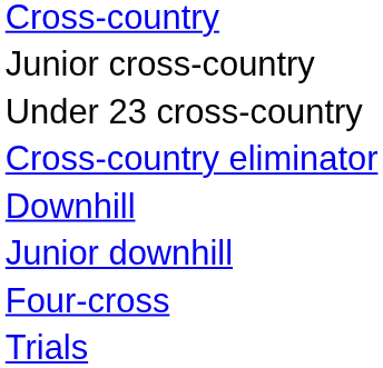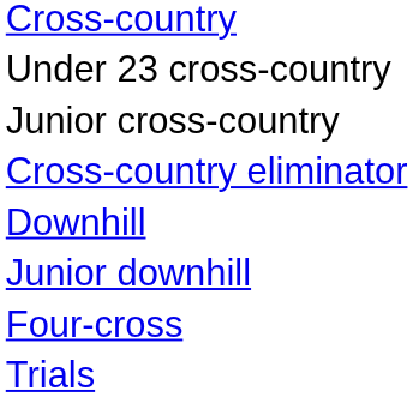 <table>
 <tr>
 <td><a href='#'>Cross-country</a><br></td>
 <td></td>
 <td></td>
 <td></td>
 </tr>
 <tr>
-<td>Junior cross-country</td>
+<td>Under 23 cross-country</td>
 <td></td>
 <td></td>
 <td></td>
 </tr>
 <tr>
-<td>Under 23 cross-country</td>
+<td>Junior cross-country</td>
 <td></td>
 <td></td>
 <td></td>
 </tr>
 <tr>
 <td><a href='#'>Cross-country eliminator</a><br></td>
 <td></td>
 <td></td>
 <td></td>
 </tr>
 <tr>
 <td><a href='#'>Downhill</a><br></td>
 <td></td>
 <td></td>
 <td></td>
 </tr>
 <tr>
 <td><a href='#'>Junior downhill</a></td>
 <td></td>
 <td></td>
 <td></td>
 </tr>
 <tr>
 <td><a href='#'>Four-cross</a><br></td>
 <td></td>
 <td></td>
 <td></td>
 </tr>
 <tr>
 <td><a href='#'>Trials</a><br></td>
 <td></td>
 <td></td>
 <td></td>
 </tr>
 </table>
